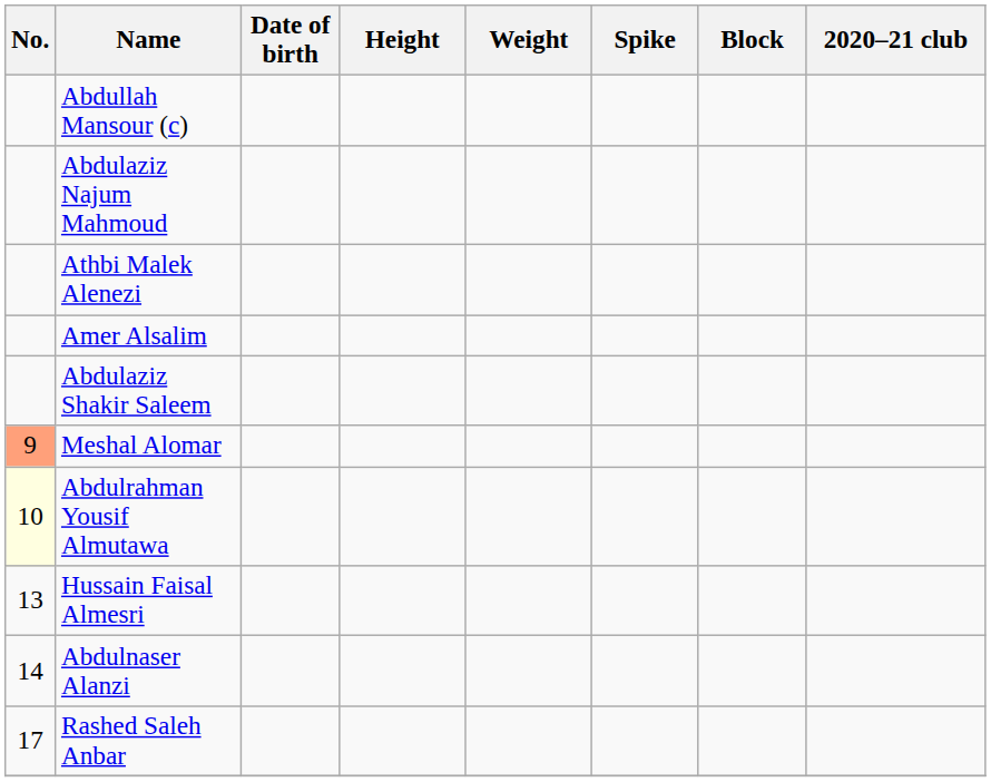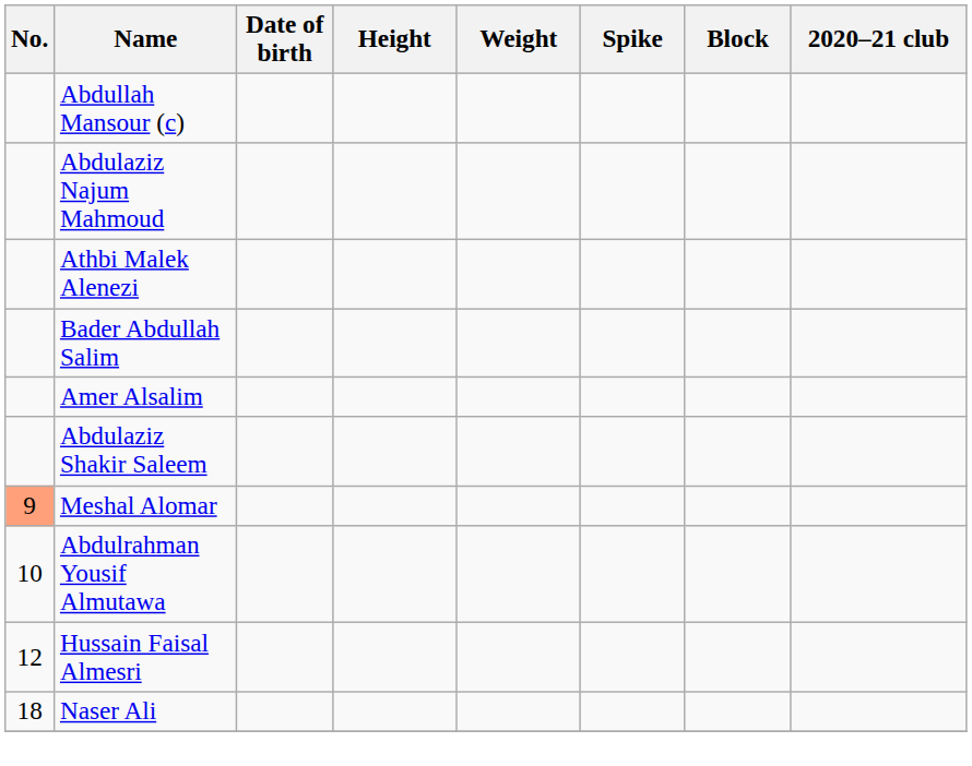 <table class="wikitable sortable" style="text-align:center;">
 <tr>
 <th>No.</th>
 <th style="width:12em">Name</th>
 <th style="width:8em">Date of birth</th>
 <th style="width:11em">Height</th>
 <th style="width:10em">Weight</th>
 <th style="width:9em">Spike</th>
 <th style="width:9em">Block</th>
 <th style="width:23em">2020–21 club</th>
 </tr>
 <tr>
 <td></td>
 <td align=left><a href='#'>Abdullah Mansour</a> (<a href='#'>c</a>)</td>
 <td align=right></td>
 <td></td>
 <td></td>
 <td></td>
 <td></td>
 <td></td>
 </tr>
 <tr>
 <td></td>
 <td align=left><a href='#'>Abdulaziz Najum Mahmoud</a></td>
 <td align=right></td>
 <td></td>
 <td></td>
 <td></td>
 <td></td>
 <td></td>
 </tr>
 <tr>
 <td></td>
 <td align=left><a href='#'>Athbi Malek Alenezi</a></td>
 <td align=right></td>
 <td></td>
 <td></td>
 <td></td>
 <td></td>
 <td></td>
 </tr>
 <tr>
 <td></td>
+<td align=left><a href='#'>Bader Abdullah Salim</a></td>
+<td align=right></td>
+<td></td>
+<td></td>
+<td></td>
+<td></td>
+<td></td>
+</tr>
+<tr>
+<td></td>
 <td align=left><a href='#'>Amer Alsalim</a></td>
 <td align=right></td>
 <td></td>
 <td></td>
 <td></td>
 <td></td>
 <td></td>
 </tr>
 <tr>
 <td></td>
 <td align=left><a href='#'>Abdulaziz Shakir Saleem</a></td>
 <td align=right></td>
 <td></td>
 <td></td>
 <td></td>
 <td></td>
 <td></td>
 </tr>
 <tr>
 <td style="background: lightsalmon;">9</td>
 <td align=left><a href='#'>Meshal Alomar</a></td>
 <td align=right></td>
 <td></td>
 <td></td>
 <td></td>
 <td></td>
 <td></td>
 </tr>
 <tr>
-<td style="background: lightyellow;">10</td>
+<td>10</td>
 <td align=left><a href='#'>Abdulrahman Yousif Almutawa</a></td>
 <td align=right></td>
 <td></td>
 <td></td>
 <td></td>
 <td></td>
 <td></td>
 </tr>
 <tr>
-<td>13</td>
+<td>12</td>
 <td align=left><a href='#'>Hussain Faisal Almesri</a></td>
 <td align=right></td>
 <td></td>
 <td></td>
 <td></td>
 <td></td>
 <td></td>
 </tr>
 <tr>
-<td>14</td>
-<td align=left><a href='#'>Abdulnaser Alanzi</a></td>
-<td align=right></td>
-<td></td>
-<td></td>
-<td></td>
-<td></td>
-<td></td>
-</tr>
-<tr>
-<td>17</td>
-<td align=left><a href='#'>Rashed Saleh Anbar</a></td>
+<td>18</td>
+<td align=left><a href='#'>Naser Ali</a></td>
 <td align=right></td>
 <td></td>
 <td></td>
 <td></td>
 <td></td>
 <td></td>
 </tr>
 <tr>
 </tr>
 </table>
